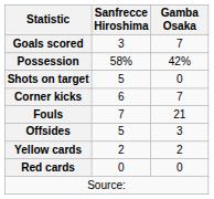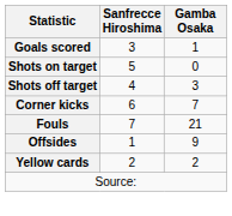 <table class="wikitable plainrowheaders" style="text-align:center">
 <tr>
 <th scope="col">Statistic</th>
 <th scope="col" style="width:75px">Sanfrecce Hiroshima</th>
 <th scope="col" style="width:75px">Gamba Osaka</th>
 </tr>
 <tr>
 <th scope=row>Goals scored</th>
 <td>3</td>
-<td>7</td>
-</tr>
-<tr>
-<th scope=row>Possession</th>
-<td>58%</td>
-<td>42%</td>
+<td>1</td>
 </tr>
 <tr>
 <th scope=row>Shots on target</th>
 <td>5</td>
 <td>0</td>
+</tr>
+<tr>
+<th scope=row>Shots off target</th>
+<td>4</td>
+<td>3</td>
 </tr>
 <tr>
 <th scope=row>Corner kicks</th>
 <td>6</td>
 <td>7</td>
 </tr>
 <tr>
 <th scope=row>Fouls</th>
 <td>7</td>
 <td>21</td>
 </tr>
 <tr>
 <th scope=row>Offsides</th>
-<td>5</td>
-<td>3</td>
+<td>1</td>
+<td>9</td>
 </tr>
 <tr>
 <th scope=row>Yellow cards</th>
 <td>2</td>
 <td>2</td>
 </tr>
 <tr>
-<th scope=row>Red cards</th>
-<td>0</td>
-<td>0</td>
-</tr>
-<tr>
 <td colspan="3">Source: </td>
 </tr>
 </table>
